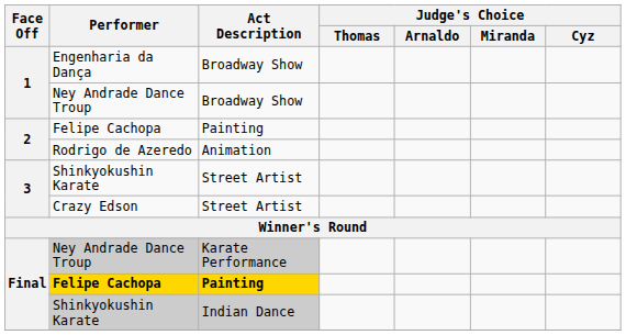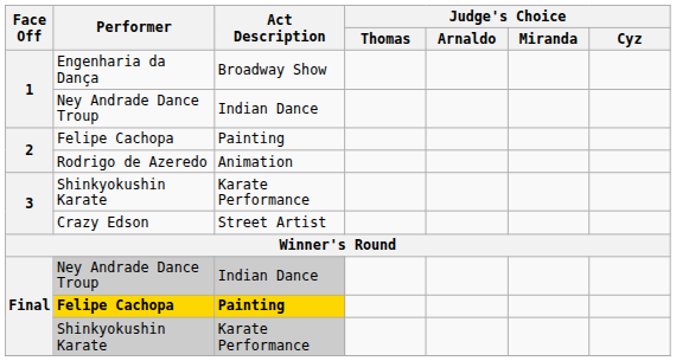 <table class="wikitable" width="100%">
 <tr>
 <th rowspan=2>Face<br>Off</th>
 <th rowspan=2>Performer</th>
 <th rowspan=2>Act Description</th>
 <th colspan=4>Judge's Choice</th>
 </tr>
 <tr>
 <th width="70">Thomas</th>
 <th width="70">Arnaldo</th>
 <th width="70">Miranda</th>
 <th width="70">Cyz</th>
 </tr>
 <tr>
 <th rowspan=2>1</th>
 <td>Engenharia da Dança</td>
 <td>Broadway Show</td>
 <td></td>
 <td></td>
 <td></td>
 <td></td>
 </tr>
 <tr>
 <td>Ney Andrade Dance Troup</td>
-<td>Broadway Show</td>
+<td>Indian Dance</td>
 <td></td>
 <td></td>
 <td></td>
 <td></td>
 </tr>
 <tr>
 <th rowspan=2>2</th>
 <td>Felipe Cachopa</td>
 <td>Painting</td>
 <td></td>
 <td></td>
 <td></td>
 <td></td>
 </tr>
 <tr>
 <td>Rodrigo de Azeredo</td>
 <td>Animation</td>
 <td></td>
 <td></td>
 <td></td>
 <td></td>
 </tr>
 <tr>
 <th rowspan=2>3</th>
 <td>Shinkyokushin Karate</td>
-<td>Street Artist</td>
+<td>Karate Performance</td>
 <td></td>
 <td></td>
 <td></td>
 <td></td>
 </tr>
 <tr>
 <td>Crazy Edson</td>
 <td>Street Artist</td>
 <td></td>
 <td></td>
 <td></td>
 <td></td>
 </tr>
 <tr>
 <th colspan=7>Winner's Round</th>
 </tr>
 <tr>
 <th rowspan=3>Final</th>
 <td bgcolor="CCCCCC">Ney Andrade Dance Troup</td>
-<td bgcolor="CCCCCC">Karate Performance</td>
+<td bgcolor="CCCCCC">Indian Dance</td>
 <td></td>
 <td></td>
 <td></td>
 <td></td>
 </tr>
 <tr>
 <td bgcolor="FFD700"><strong>Felipe Cachopa</strong></td>
 <td bgcolor="FFD700"><strong>Painting</strong></td>
 <td></td>
 <td></td>
 <td></td>
 <td></td>
 </tr>
 <tr>
 <td bgcolor="CCCCCC">Shinkyokushin Karate</td>
-<td bgcolor="CCCCCC">Indian Dance</td>
+<td bgcolor="CCCCCC">Karate Performance</td>
 <td></td>
 <td></td>
 <td></td>
 <td></td>
 </tr>
 <tr>
 </tr>
 </table>
